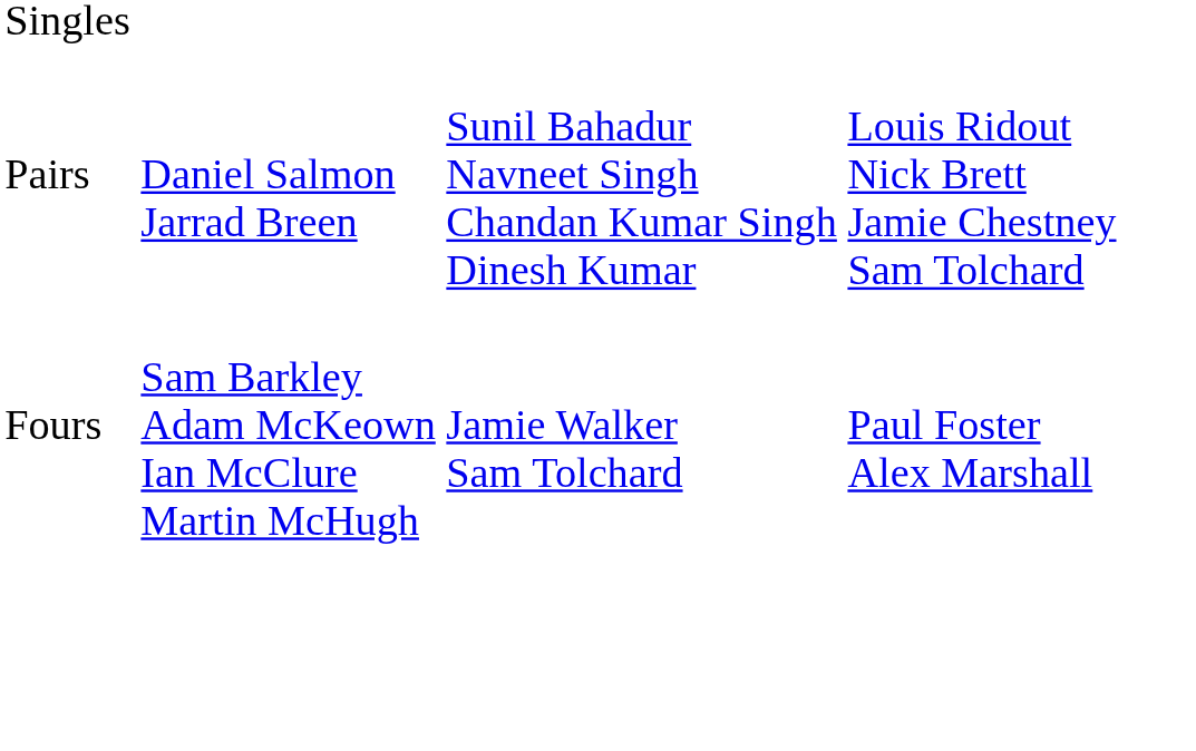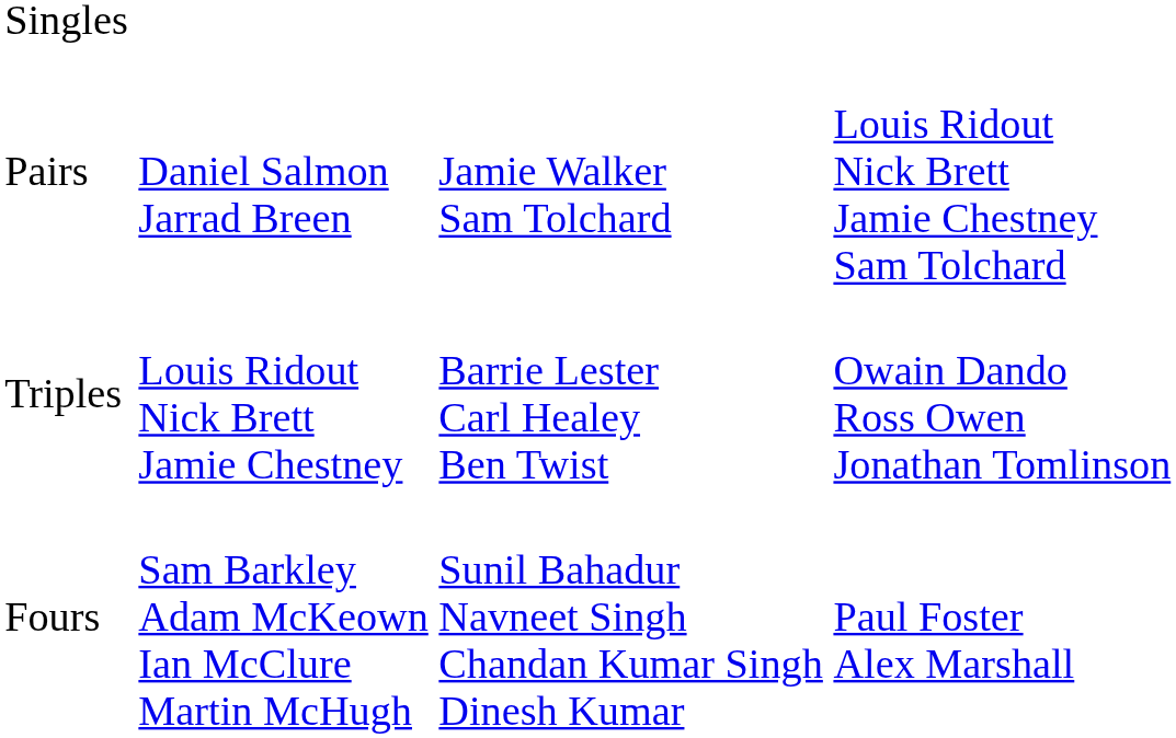 <table>
 <tr>
 <td>Singles<br></td>
 <td></td>
 <td></td>
 <td></td>
 </tr>
 <tr>
 <td>Pairs<br></td>
 <td><br><a href='#'>Daniel Salmon</a><br><a href='#'>Jarrad Breen</a></td>
-<td><br><a href='#'>Sunil Bahadur</a><br><a href='#'>Navneet Singh</a><br><a href='#'>Chandan Kumar Singh</a><br><a href='#'>Dinesh Kumar</a></td>
+<td><br><a href='#'>Jamie Walker</a><br><a href='#'>Sam Tolchard</a></td>
 <td><br><a href='#'>Louis Ridout</a><br><a href='#'>Nick Brett</a><br><a href='#'>Jamie Chestney</a><br><a href='#'>Sam Tolchard</a></td>
+</tr>
+<tr>
+<td>Triples<br></td>
+<td><br><a href='#'>Louis Ridout</a><br><a href='#'>Nick Brett</a><br><a href='#'>Jamie Chestney</a></td>
+<td><br><a href='#'>Barrie Lester</a><br><a href='#'>Carl Healey</a><br><a href='#'>Ben Twist</a></td>
+<td><br><a href='#'>Owain Dando</a><br><a href='#'>Ross Owen</a><br><a href='#'>Jonathan Tomlinson</a></td>
 </tr>
 <tr>
 <td>Fours<br></td>
 <td><br><a href='#'>Sam Barkley</a><br><a href='#'>Adam McKeown</a><br><a href='#'>Ian McClure</a><br><a href='#'>Martin McHugh</a></td>
-<td><br><a href='#'>Jamie Walker</a><br><a href='#'>Sam Tolchard</a></td>
+<td><br><a href='#'>Sunil Bahadur</a><br><a href='#'>Navneet Singh</a><br><a href='#'>Chandan Kumar Singh</a><br><a href='#'>Dinesh Kumar</a></td>
 <td><br><a href='#'>Paul Foster</a><br><a href='#'>Alex Marshall</a></td>
 </tr>
 </table>
